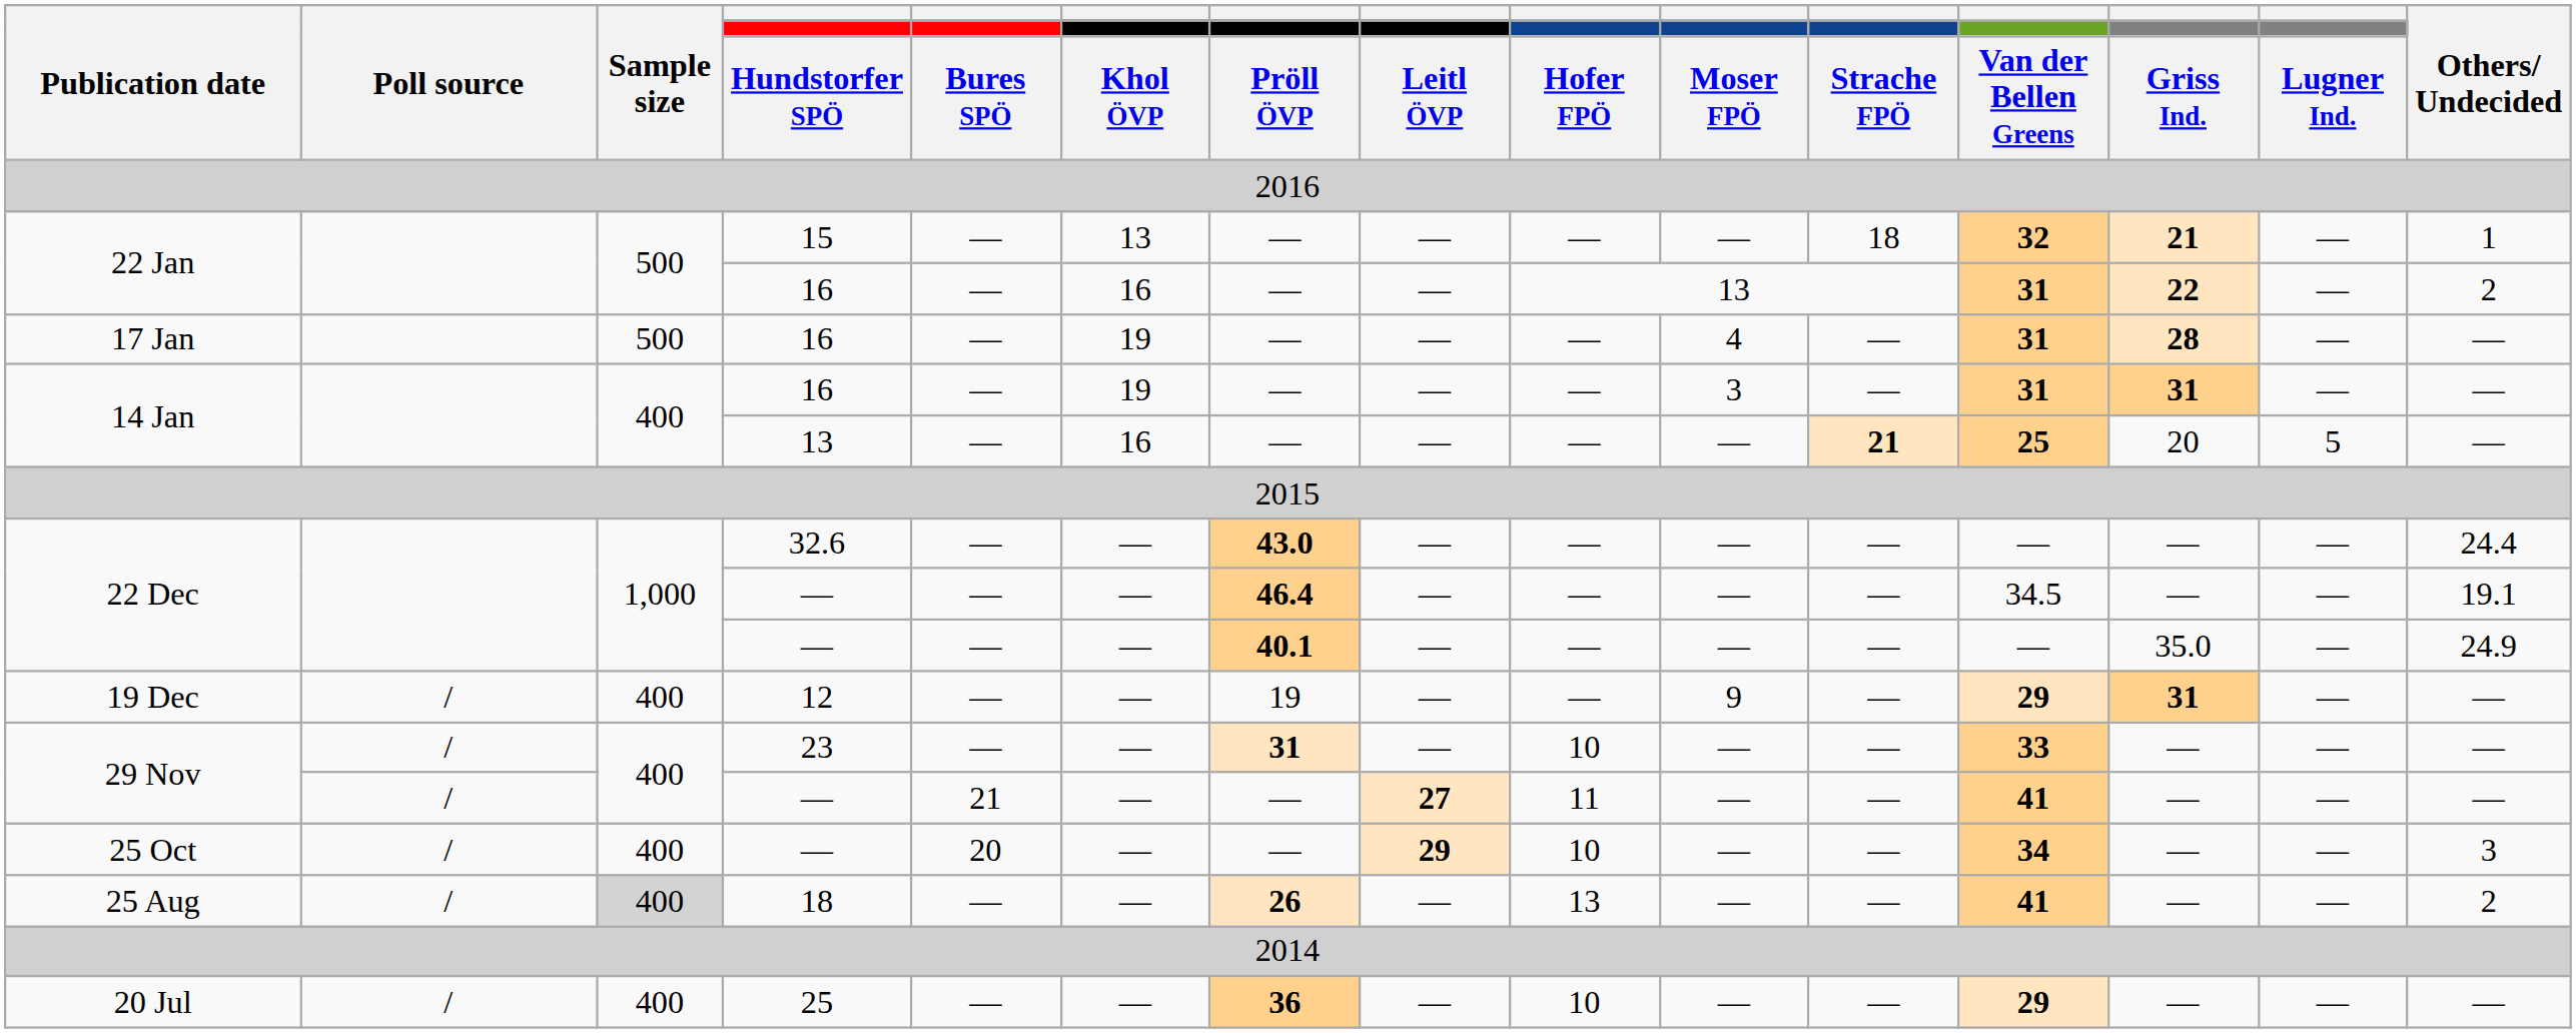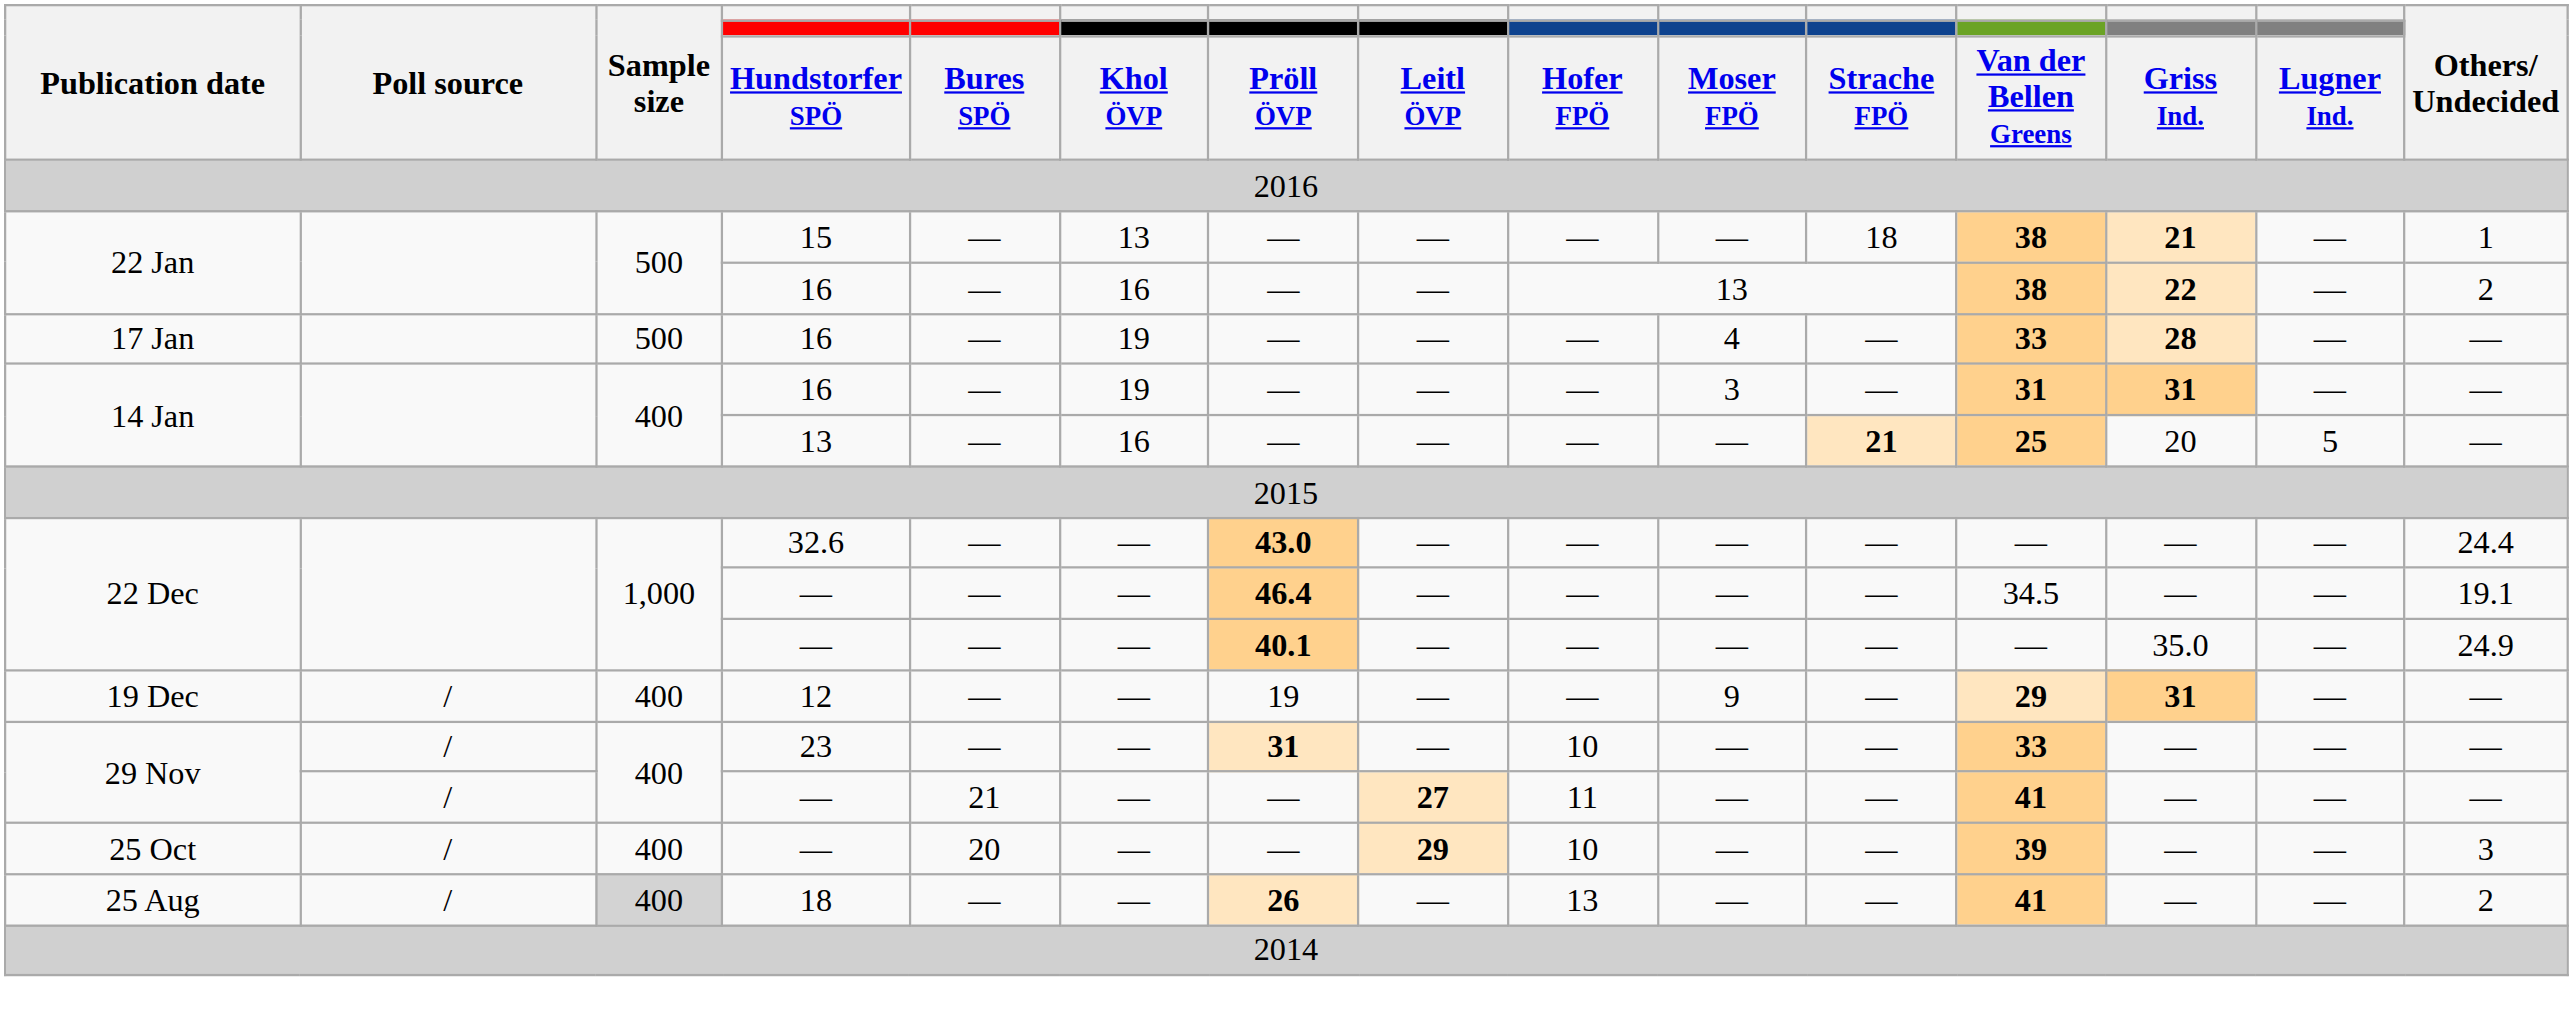 <table class="wikitable" style="text-align:center;font-size:90%;line-height:16px">
 <tr style="background:lightgrey;">
 <th rowspan="3" style="width:125px;">Publication date</th>
 <th rowspan="3" style="width:125px;">Poll source</th>
 <th rowspan="3" style="width:50px;">Sample size</th>
 <th style="width:60px;"></th>
 <th style="width:60px;"></th>
 <th style="width:60px;"></th>
 <th style="width:60px;"></th>
 <th style="width:60px;"></th>
 <th style="width:60px;"></th>
 <th style="width:60px;"></th>
 <th style="width:60px;"></th>
 <th style="width:60px;"></th>
 <th style="width:60px;"></th>
 <th style="width:60px;"></th>
 <th rowspan="3" style="width:60px;">Others/<br>Undecided</th>
 </tr>
 <tr>
 <td style="background:#f00;"></td>
 <td style="background:#f00;"></td>
 <td style="background:#000;"></td>
 <td style="background:#000;"></td>
 <td style="background:#000;"></td>
 <td style="background:#0e428e;"></td>
 <td style="background:#0e428e;"></td>
 <td style="background:#0e428e;"></td>
 <td style="background:#6ba325;"></td>
 <td style="background:gray;"></td>
 <td style="background:gray;"></td>
 </tr>
 <tr>
 <th><a href='#'>Hundstorfer</a><br><small><a href='#'>SPÖ</a></small></th>
 <th><a href='#'>Bures</a><br><small><a href='#'>SPÖ</a></small></th>
 <th><a href='#'>Khol</a><br><small><a href='#'>ÖVP</a></small></th>
 <th><a href='#'>Pröll</a><br><small><a href='#'>ÖVP</a></small></th>
 <th><a href='#'>Leitl</a><br><small><a href='#'>ÖVP</a></small></th>
 <th><a href='#'>Hofer</a><br><small><a href='#'>FPÖ</a></small></th>
 <th><a href='#'>Moser</a><br><small><a href='#'>FPÖ</a></small></th>
 <th><a href='#'>Strache</a><br><small><a href='#'>FPÖ</a></small></th>
 <th><a href='#'>Van der Bellen</a><br><small><a href='#'>Greens</a></small></th>
 <th><a href='#'>Griss</a><br><small><a href='#'>Ind.</a></small></th>
 <th><a href='#'>Lugner</a><br><small><a href='#'>Ind.</a></small></th>
 </tr>
 <tr>
 <td colspan="15" style="background:#D0D0D0; color:black">2016</td>
 </tr>
 <tr>
 <td style="text-align:center;" rowspan="2">22 Jan</td>
 <td style="text-align:center;" rowspan="2"></td>
 <td style="text-align:center;" rowspan="2">500</td>
 <td style="text-align:center;">15</td>
 <td style="text-align:center;">—</td>
 <td style="text-align:center;">13</td>
 <td style="text-align:center;">—</td>
 <td style="text-align:center;">—</td>
 <td style="text-align:center;">—</td>
 <td style="text-align:center;">—</td>
 <td style="text-align:center;">18</td>
-<td style="background:#FFD18D"><strong>32</strong></td>
+<td style="background:#FFD18D"><strong>38</strong></td>
 <td style="background:#FFE6C0"><strong>21</strong></td>
 <td style="text-align:center;">—</td>
 <td style="text-align:center;">1</td>
 </tr>
 <tr>
 <td style="text-align:center;">16</td>
 <td style="text-align:center;">—</td>
 <td style="text-align:center;">16</td>
 <td style="text-align:center;">—</td>
 <td style="text-align:center;">—</td>
 <td style="text-align:center;" colspan="3">13</td>
-<td style="background:#FFD18D"><strong>31</strong></td>
+<td style="background:#FFD18D"><strong>38</strong></td>
 <td style="background:#FFE6C0"><strong>22</strong></td>
 <td style="text-align:center;">—</td>
 <td style="text-align:center;">2</td>
 </tr>
 <tr>
 <td style="text-align:center;">17 Jan</td>
 <td style="text-align:center;"></td>
 <td style="text-align:center;">500</td>
 <td style="text-align:center;">16</td>
 <td style="text-align:center;">—</td>
 <td style="text-align:center;">19</td>
 <td style="text-align:center;">—</td>
 <td style="text-align:center;">—</td>
 <td style="text-align:center;">—</td>
 <td style="text-align:center;">4</td>
 <td style="text-align:center;">—</td>
-<td style="background:#FFD18D"><strong>31</strong></td>
+<td style="background:#FFD18D"><strong>33</strong></td>
 <td style="background:#FFE6C0"><strong>28</strong></td>
 <td style="text-align:center;">—</td>
 <td style="text-align:center;">—</td>
 </tr>
 <tr>
 <td style="text-align:center;" rowspan="2">14 Jan</td>
 <td style="text-align:center;" rowspan="2"></td>
 <td style="text-align:center;" rowspan="2">400</td>
 <td style="text-align:center;">16</td>
 <td style="text-align:center;">—</td>
 <td style="text-align:center;">19</td>
 <td style="text-align:center;">—</td>
 <td style="text-align:center;">—</td>
 <td style="text-align:center;">—</td>
 <td style="text-align:center;">3</td>
 <td style="text-align:center;">—</td>
 <td style="background:#FFD18D"><strong>31</strong></td>
 <td style="background:#FFD18D"><strong>31</strong></td>
 <td style="text-align:center;">—</td>
 <td style="text-align:center;">—</td>
 </tr>
 <tr>
 <td style="text-align:center;">13</td>
 <td style="text-align:center;">—</td>
 <td style="text-align:center;">16</td>
 <td style="text-align:center;">—</td>
 <td style="text-align:center;">—</td>
 <td style="text-align:center;">—</td>
 <td style="text-align:center;">—</td>
 <td style="background:#FFE6C0"><strong>21</strong></td>
 <td style="background:#FFD18D"><strong>25</strong></td>
 <td style="text-align:center;">20</td>
 <td style="text-align:center;">5</td>
 <td style="text-align:center;">—</td>
 </tr>
 <tr>
 <td colspan="15" style="background:#D0D0D0; color:black">2015</td>
 </tr>
 <tr>
 <td style="text-align:center;" rowspan="3">22 Dec</td>
 <td style="text-align:center;" rowspan="3"></td>
 <td style="text-align:center;" rowspan="3">1,000</td>
 <td style="text-align:center;">32.6</td>
 <td style="text-align:center;">—</td>
 <td style="text-align:center;">—</td>
 <td style="background:#FFD18D"><strong>43.0</strong></td>
 <td style="text-align:center;">—</td>
 <td style="text-align:center;">—</td>
 <td style="text-align:center;">—</td>
 <td style="text-align:center;">—</td>
 <td style="text-align:center;">—</td>
 <td style="text-align:center;">—</td>
 <td style="text-align:center;">—</td>
 <td style="text-align:center;">24.4</td>
 </tr>
 <tr>
 <td style="text-align:center;">—</td>
 <td style="text-align:center;">—</td>
 <td style="text-align:center;">—</td>
 <td style="background:#FFD18D"><strong>46.4</strong></td>
 <td style="text-align:center;">—</td>
 <td style="text-align:center;">—</td>
 <td style="text-align:center;">—</td>
 <td style="text-align:center;">—</td>
 <td style="text-align:center;">34.5</td>
 <td style="text-align:center;">—</td>
 <td style="text-align:center;">—</td>
 <td style="text-align:center;">19.1</td>
 </tr>
 <tr>
 <td style="text-align:center;">—</td>
 <td style="text-align:center;">—</td>
 <td style="text-align:center;">—</td>
 <td style="background:#FFD18D"><strong>40.1</strong></td>
 <td style="text-align:center;">—</td>
 <td style="text-align:center;">—</td>
 <td style="text-align:center;">—</td>
 <td style="text-align:center;">—</td>
 <td style="text-align:center;">—</td>
 <td style="text-align:center;">35.0</td>
 <td style="text-align:center;">—</td>
 <td style="text-align:center;">24.9</td>
 </tr>
 <tr>
 <td style="text-align:center;">19 Dec</td>
 <td style="text-align:center;">/</td>
 <td style="text-align:center;">400</td>
 <td style="text-align:center;">12</td>
 <td style="text-align:center;">—</td>
 <td style="text-align:center;">—</td>
 <td style="text-align:center;">19</td>
 <td style="text-align:center;">—</td>
 <td style="text-align:center;">—</td>
 <td style="text-align:center;">9</td>
 <td style="text-align:center;">—</td>
 <td style="background:#FFE6C0"><strong>29</strong></td>
 <td style="background:#FFD18D"><strong>31</strong></td>
 <td style="text-align:center;">—</td>
 <td style="text-align:center;">—</td>
 </tr>
 <tr>
 <td style="text-align:center;" rowspan="2">29 Nov</td>
 <td style="text-align:center;">/</td>
 <td style="text-align:center;" rowspan="2">400</td>
 <td style="text-align:center;">23</td>
 <td style="text-align:center;">—</td>
 <td style="text-align:center;">—</td>
 <td style="background:#FFE6C0"><strong>31</strong></td>
 <td style="text-align:center;">—</td>
 <td style="text-align:center;">10</td>
 <td style="text-align:center;">—</td>
 <td style="text-align:center;">—</td>
 <td style="background:#FFD18D"><strong>33</strong></td>
 <td style="text-align:center;">—</td>
 <td style="text-align:center;">—</td>
 <td style="text-align:center;">—</td>
 </tr>
 <tr>
 <td style="text-align:center;">/</td>
 <td style="text-align:center;">—</td>
 <td style="text-align:center;">21</td>
 <td style="text-align:center;">—</td>
 <td style="text-align:center;">—</td>
 <td style="background:#FFE6C0"><strong>27</strong></td>
 <td style="text-align:center;">11</td>
 <td style="text-align:center;">—</td>
 <td style="text-align:center;">—</td>
 <td style="background:#FFD18D"><strong>41</strong></td>
 <td style="text-align:center;">—</td>
 <td style="text-align:center;">—</td>
 <td style="text-align:center;">—</td>
 </tr>
 <tr>
 <td style="text-align:center;">25 Oct</td>
 <td style="text-align:center;">/</td>
 <td style="text-align:center;">400</td>
 <td style="text-align:center;">—</td>
 <td style="text-align:center;">20</td>
 <td style="text-align:center;">—</td>
 <td style="text-align:center;">—</td>
 <td style="background:#FFE6C0"><strong>29</strong></td>
 <td style="text-align:center;">10</td>
 <td style="text-align:center;">—</td>
 <td style="text-align:center;">—</td>
-<td style="background:#FFD18D"><strong>34</strong></td>
+<td style="background:#FFD18D"><strong>39</strong></td>
 <td style="text-align:center;">—</td>
 <td style="text-align:center;">—</td>
 <td style="text-align:center;">3</td>
 </tr>
 <tr>
 <td style="text-align:center;">25 Aug</td>
 <td style="text-align:center;">/</td>
 <td style="background: lightgrey; text-align:center;">400</td>
 <td style="text-align:center;">18</td>
 <td style="text-align:center;">—</td>
 <td style="text-align:center;">—</td>
 <td style="background:#FFE6C0"><strong>26</strong></td>
 <td style="text-align:center;">—</td>
 <td style="text-align:center;">13</td>
 <td style="text-align:center;">—</td>
 <td style="text-align:center;">—</td>
 <td style="background:#FFD18D"><strong>41</strong></td>
 <td style="text-align:center;">—</td>
 <td style="text-align:center;">—</td>
 <td style="text-align:center;">2</td>
 </tr>
 <tr>
 <td colspan="15" style="background:#D0D0D0; color:black">2014</td>
 </tr>
-<tr>
-<td style="text-align:center;">20 Jul</td>
-<td style="text-align:center;">/</td>
-<td style="text-align:center;">400</td>
-<td style="text-align:center;">25</td>
-<td style="text-align:center;">—</td>
-<td style="text-align:center;">—</td>
-<td style="background:#FFD18D"><strong>36</strong></td>
-<td style="text-align:center;">—</td>
-<td style="text-align:center;">10</td>
-<td style="text-align:center;">—</td>
-<td style="text-align:center;">—</td>
-<td style="background:#FFE6C0"><strong>29</strong></td>
-<td style="text-align:center;">—</td>
-<td style="text-align:center;">—</td>
-<td style="text-align:center;">—</td>
-</tr>
 </table>
